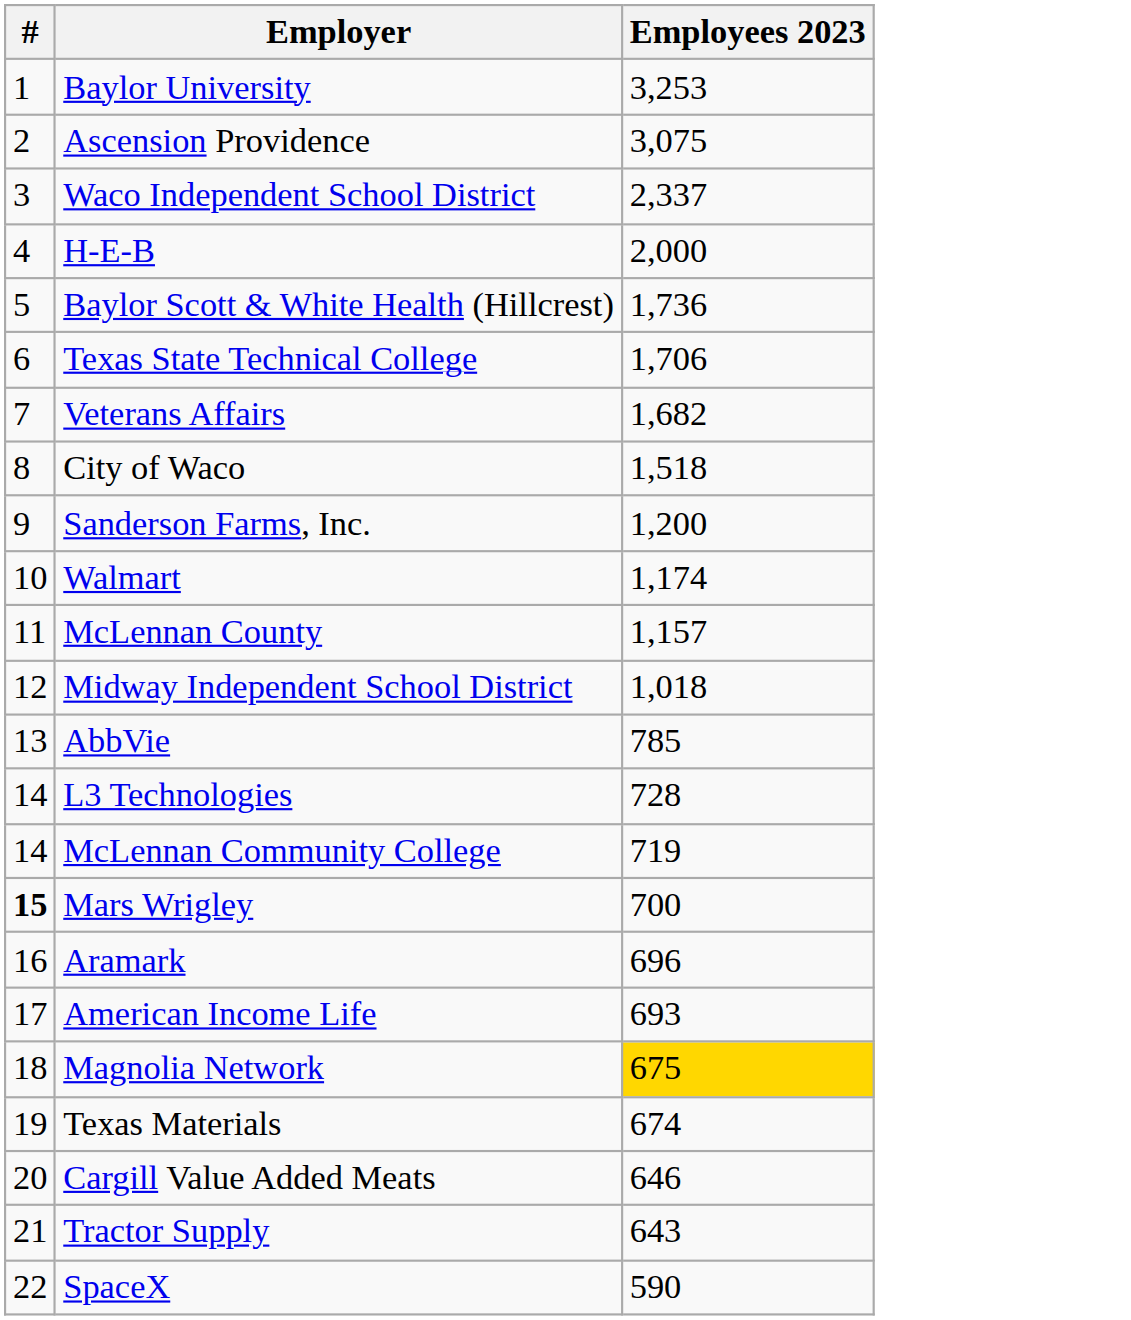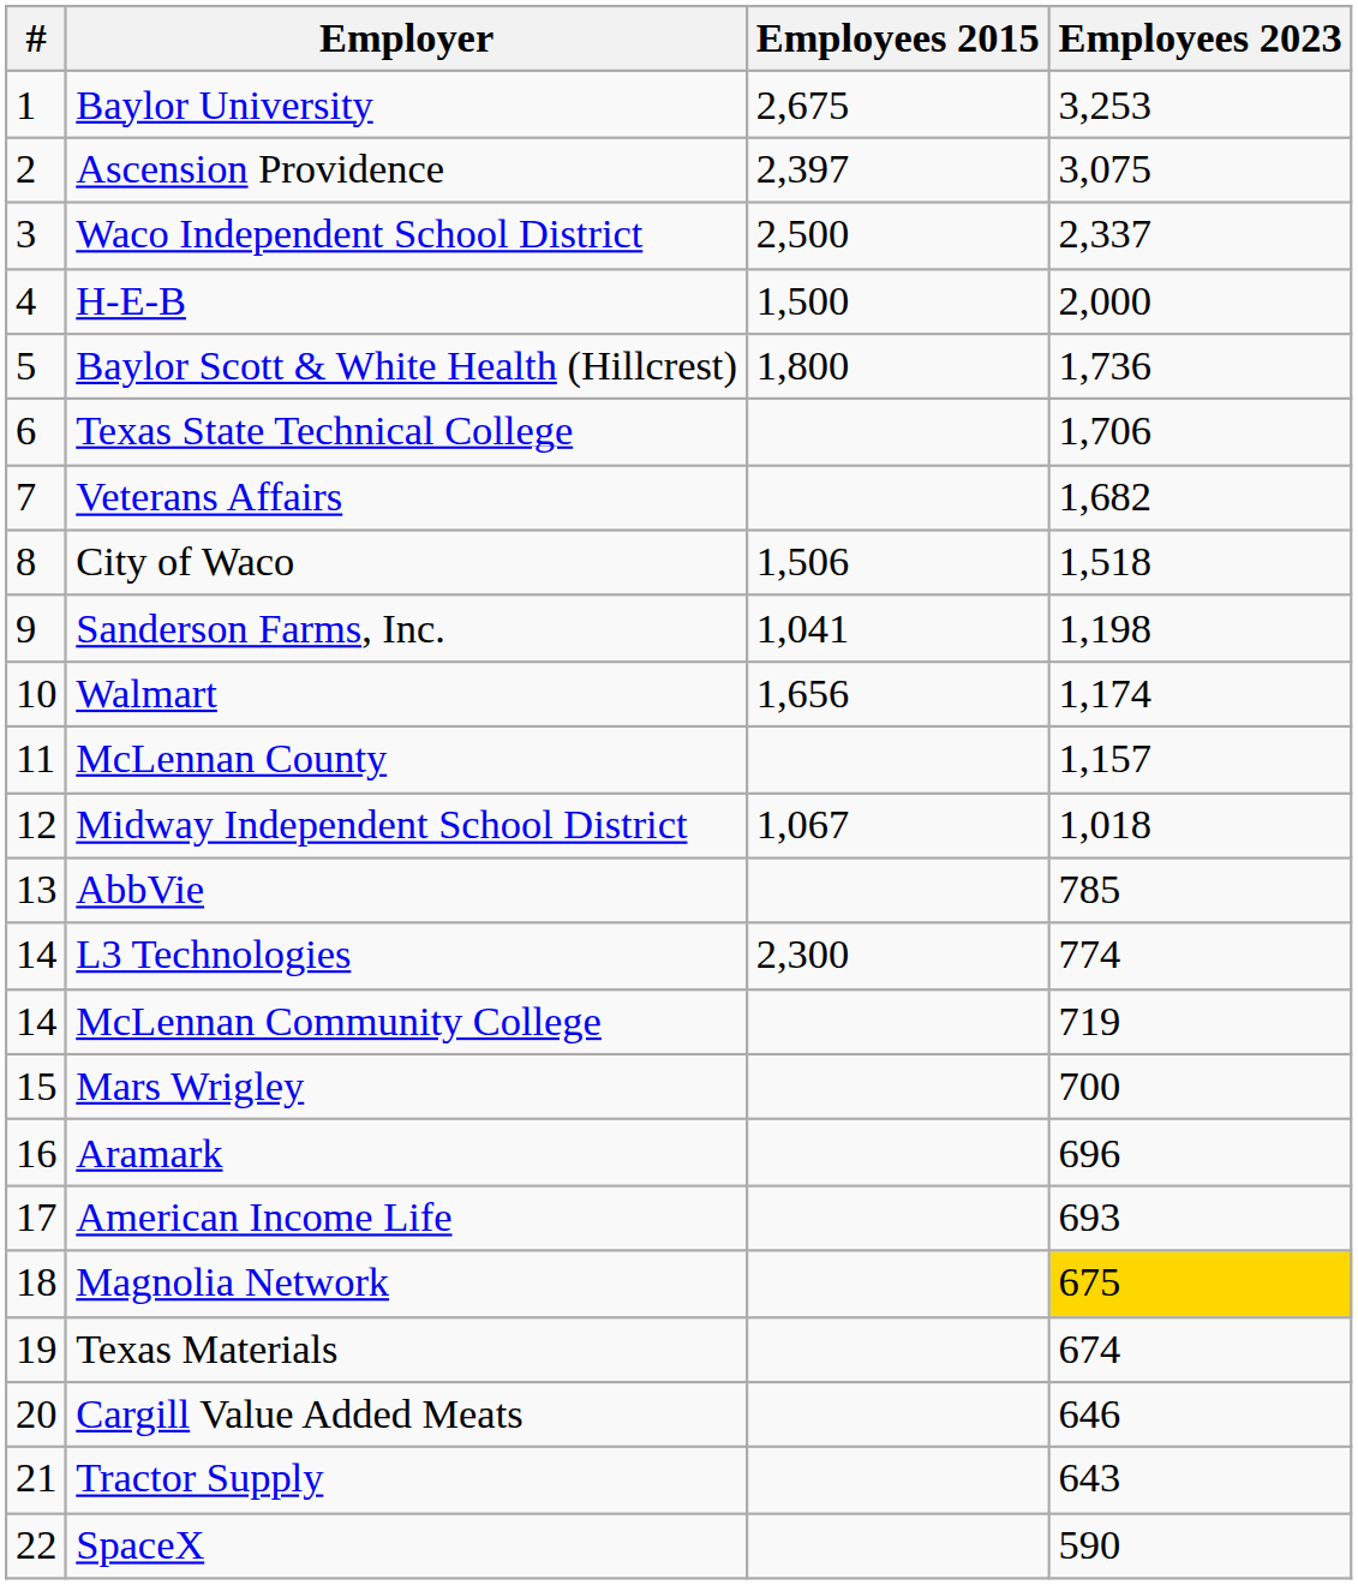 <table class="wikitable">
 <tr>
 <th>#</th>
 <th>Employer</th>
+<th>Employees 2015</th>
 <th>Employees 2023</th>
 </tr>
 <tr>
 <td>1</td>
 <td><a href='#'>Baylor University</a></td>
+<td>2,675</td>
 <td>3,253</td>
 </tr>
 <tr>
 <td>2</td>
 <td><a href='#'>Ascension</a> Providence</td>
+<td>2,397</td>
 <td>3,075</td>
 </tr>
 <tr>
 <td>3</td>
 <td><a href='#'>Waco Independent School District</a></td>
+<td>2,500</td>
 <td>2,337</td>
 </tr>
 <tr>
 <td>4</td>
 <td><a href='#'>H-E-B</a></td>
+<td>1,500</td>
 <td>2,000</td>
 </tr>
 <tr>
 <td>5</td>
 <td><a href='#'>Baylor Scott & White Health</a> (Hillcrest)</td>
+<td>1,800</td>
 <td>1,736</td>
 </tr>
 <tr>
 <td>6</td>
 <td><a href='#'>Texas State Technical College</a></td>
+<td></td>
 <td>1,706</td>
 </tr>
 <tr>
 <td>7</td>
 <td><a href='#'>Veterans Affairs</a></td>
+<td></td>
 <td>1,682</td>
 </tr>
 <tr>
 <td>8</td>
 <td>City of Waco</td>
+<td>1,506</td>
 <td>1,518</td>
 </tr>
 <tr>
 <td>9</td>
 <td><a href='#'>Sanderson Farms</a>, Inc.</td>
-<td>1,200</td>
+<td>1,041</td>
+<td>1,198</td>
 </tr>
 <tr>
 <td>10</td>
 <td><a href='#'>Walmart</a></td>
+<td>1,656</td>
 <td>1,174</td>
 </tr>
 <tr>
 <td>11</td>
 <td><a href='#'>McLennan County</a></td>
+<td></td>
 <td>1,157</td>
 </tr>
 <tr>
 <td>12</td>
 <td><a href='#'>Midway Independent School District</a></td>
+<td>1,067</td>
 <td>1,018</td>
 </tr>
 <tr>
 <td>13</td>
 <td><a href='#'>AbbVie</a></td>
+<td></td>
 <td>785</td>
 </tr>
 <tr>
 <td>14</td>
 <td><a href='#'>L3 Technologies</a></td>
-<td>728</td>
+<td>2,300</td>
+<td>774</td>
 </tr>
 <tr>
 <td>14</td>
 <td><a href='#'>McLennan Community College</a></td>
+<td></td>
 <td>719</td>
 </tr>
 <tr>
-<td><strong>15</strong></td>
+<td>15</td>
 <td><a href='#'>Mars Wrigley</a></td>
+<td></td>
 <td>700</td>
 </tr>
 <tr>
 <td>16</td>
 <td><a href='#'>Aramark</a></td>
+<td></td>
 <td>696</td>
 </tr>
 <tr>
 <td>17</td>
 <td><a href='#'>American Income Life</a></td>
+<td></td>
 <td>693</td>
 </tr>
 <tr>
 <td>18</td>
 <td><a href='#'>Magnolia Network</a></td>
+<td></td>
 <td style="background: gold;">675</td>
 </tr>
 <tr>
 <td>19</td>
 <td>Texas Materials</td>
+<td></td>
 <td>674</td>
 </tr>
 <tr>
 <td>20</td>
 <td><a href='#'>Cargill</a> Value Added Meats</td>
+<td></td>
 <td>646</td>
 </tr>
 <tr>
 <td>21</td>
 <td><a href='#'>Tractor Supply</a></td>
+<td></td>
 <td>643</td>
 </tr>
 <tr>
 <td>22</td>
 <td><a href='#'>SpaceX</a></td>
+<td></td>
 <td>590</td>
 </tr>
 </table>
